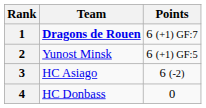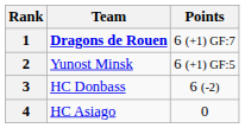 <table class="wikitable" style="text-align: center;">
 <tr>
 <th>Rank</th>
 <th>Team</th>
 <th>Points</th>
 </tr>
 <tr>
 <th>1</th>
 <td style="text-align: left;"> <strong><a href='#'>Dragons de Rouen</a></strong></td>
 <td>6 <small>(+1) GF:7</small></td>
 </tr>
 <tr>
 <th>2</th>
 <td style="text-align: left;"> <a href='#'>Yunost Minsk</a></td>
 <td>6 <small>(+1) GF:5</small></td>
 </tr>
 <tr>
 <th>3</th>
-<td style="text-align: left;"> <a href='#'>HC Asiago</a></td>
+<td style="text-align: left;"> <a href='#'>HC Donbass</a></td>
 <td>6 <small>(-2)</small></td>
 </tr>
 <tr>
 <th>4</th>
-<td style="text-align: left;"> <a href='#'>HC Donbass</a></td>
+<td style="text-align: left;"> <a href='#'>HC Asiago</a></td>
 <td>0</td>
 </tr>
 </table>
